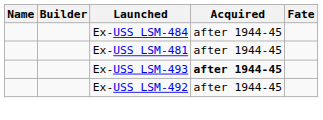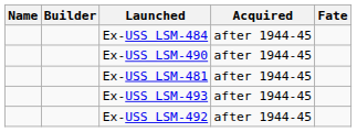 <table class="wikitable">
 <tr>
 <th>Name</th>
 <th>Builder</th>
 <th>Launched</th>
 <th>Acquired</th>
 <th>Fate</th>
 </tr>
 <tr>
 <td></td>
 <td></td>
 <td>Ex-<a href='#'>USS LSM-484</a></td>
 <td>after 1944-45</td>
 <td></td>
 </tr>
 <tr>
 <td></td>
 <td></td>
+<td>Ex-<a href='#'>USS LSM-490</a></td>
+<td>after 1944-45</td>
+<td></td>
+</tr>
+<tr>
+<td></td>
+<td></td>
 <td>Ex-<a href='#'>USS LSM-481</a></td>
 <td>after 1944-45</td>
 <td></td>
 </tr>
 <tr>
 <td></td>
 <td></td>
 <td>Ex-<a href='#'>USS LSM-493</a></td>
-<td><strong>after 1944-45</strong></td>
+<td>after 1944-45</td>
 <td></td>
 </tr>
 <tr>
 <td></td>
 <td></td>
 <td>Ex-<a href='#'>USS LSM-492</a></td>
 <td>after 1944-45</td>
 <td></td>
 </tr>
 </table>
